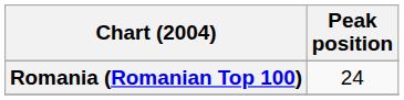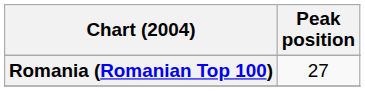 <table class="wikitable sortable plainrowheaders" style="text-align:center">
 <tr>
 <th>Chart (2004)</th>
 <th>Peak<br>position</th>
 </tr>
 <tr>
 </tr>
 <tr>
 </tr>
 <tr>
 </tr>
 <tr>
 </tr>
 <tr>
 </tr>
 <tr>
 </tr>
 <tr>
 </tr>
 <tr>
 </tr>
 <tr>
 </tr>
 <tr>
 </tr>
 <tr>
 <th scope="row">Romania (<a href='#'>Romanian Top 100</a>)</th>
-<td>24</td>
+<td>27</td>
 </tr>
 <tr>
 </tr>
 <tr>
 </tr>
 <tr>
 </tr>
 </table>
